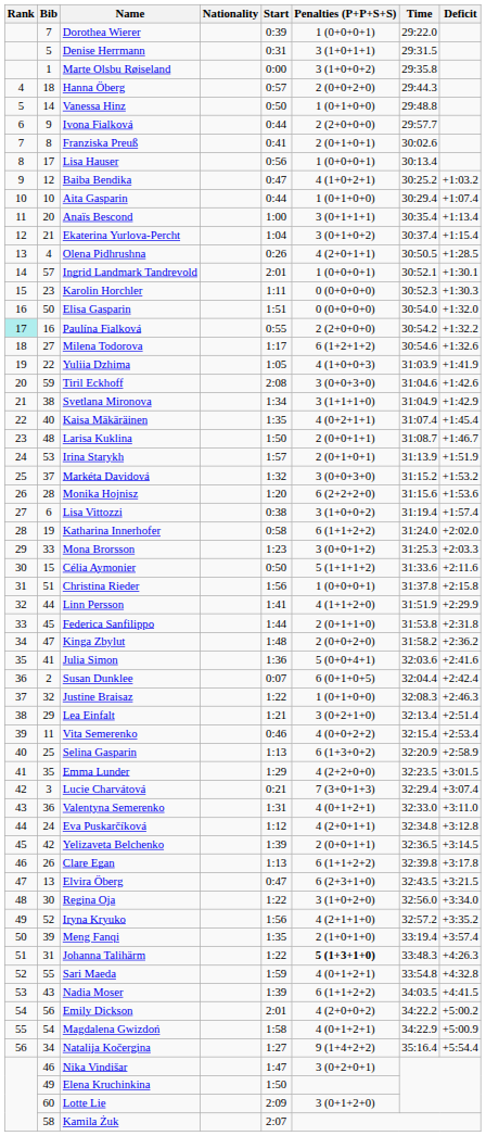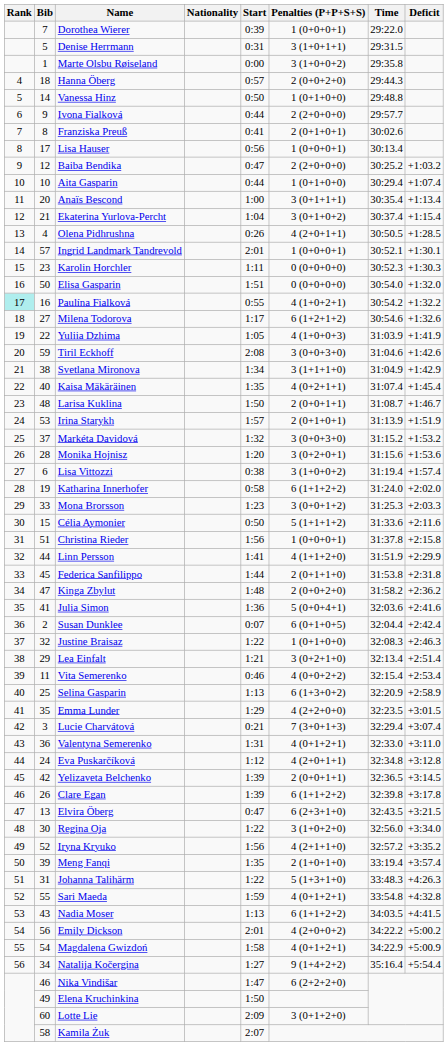 <table class="wikitable sortable" style="text-align:center">
 <tr>
 <th>Rank</th>
 <th>Bib</th>
 <th>Name</th>
 <th>Nationality</th>
 <th>Start</th>
 <th data-sort-type=number>Penalties (P+P+S+S)</th>
 <th>Time</th>
 <th>Deficit</th>
 </tr>
 <tr>
 <td></td>
 <td>7</td>
 <td align=left><a href='#'>Dorothea Wierer</a></td>
 <td align=left></td>
 <td>0:39</td>
 <td>1 (0+0+0+1)</td>
 <td>29:22.0</td>
 <td></td>
 </tr>
 <tr>
 <td></td>
 <td>5</td>
 <td align=left><a href='#'>Denise Herrmann</a></td>
 <td align=left></td>
 <td>0:31</td>
 <td>3 (1+0+1+1)</td>
 <td>29:31.5</td>
 <td></td>
 </tr>
 <tr>
 <td></td>
 <td>1</td>
 <td align=left><a href='#'>Marte Olsbu Røiseland</a></td>
 <td align=left></td>
 <td>0:00</td>
 <td>3 (1+0+0+2)</td>
 <td>29:35.8</td>
 <td></td>
 </tr>
 <tr>
 <td>4</td>
 <td>18</td>
 <td align=left><a href='#'>Hanna Öberg</a></td>
 <td align=left></td>
 <td>0:57</td>
 <td>2 (0+0+2+0)</td>
 <td>29:44.3</td>
 <td></td>
 </tr>
 <tr>
 <td>5</td>
 <td>14</td>
 <td align=left><a href='#'>Vanessa Hinz</a></td>
 <td align=left></td>
 <td>0:50</td>
 <td>1 (0+1+0+0)</td>
 <td>29:48.8</td>
 <td></td>
 </tr>
 <tr>
 <td>6</td>
 <td>9</td>
 <td align=left><a href='#'>Ivona Fialková</a></td>
 <td align=left></td>
 <td>0:44</td>
 <td>2 (2+0+0+0)</td>
 <td>29:57.7</td>
 <td></td>
 </tr>
 <tr>
 <td>7</td>
 <td>8</td>
 <td align=left><a href='#'>Franziska Preuß</a></td>
 <td align=left></td>
 <td>0:41</td>
 <td>2 (0+1+0+1)</td>
 <td>30:02.6</td>
 <td></td>
 </tr>
 <tr>
 <td>8</td>
 <td>17</td>
 <td align=left><a href='#'>Lisa Hauser</a></td>
 <td align=left></td>
 <td>0:56</td>
 <td>1 (0+0+0+1)</td>
 <td>30:13.4</td>
 <td></td>
 </tr>
 <tr>
 <td>9</td>
 <td>12</td>
 <td align=left><a href='#'>Baiba Bendika</a></td>
 <td align=left></td>
 <td>0:47</td>
-<td>4 (1+0+2+1)</td>
+<td>2 (2+0+0+0)</td>
 <td>30:25.2</td>
 <td>+1:03.2</td>
 </tr>
 <tr>
 <td>10</td>
 <td>10</td>
 <td align=left><a href='#'>Aita Gasparin</a></td>
 <td align=left></td>
 <td>0:44</td>
 <td>1 (0+1+0+0)</td>
 <td>30:29.4</td>
 <td>+1:07.4</td>
 </tr>
 <tr>
 <td>11</td>
 <td>20</td>
 <td align=left><a href='#'>Anaïs Bescond</a></td>
 <td align=left></td>
 <td>1:00</td>
 <td>3 (0+1+1+1)</td>
 <td>30:35.4</td>
 <td>+1:13.4</td>
 </tr>
 <tr>
 <td>12</td>
 <td>21</td>
 <td align=left><a href='#'>Ekaterina Yurlova-Percht</a></td>
 <td align=left></td>
 <td>1:04</td>
 <td>3 (0+1+0+2)</td>
 <td>30:37.4</td>
 <td>+1:15.4</td>
 </tr>
 <tr>
 <td>13</td>
 <td>4</td>
 <td align=left><a href='#'>Olena Pidhrushna</a></td>
 <td align=left></td>
 <td>0:26</td>
 <td>4 (2+0+1+1)</td>
 <td>30:50.5</td>
 <td>+1:28.5</td>
 </tr>
 <tr>
 <td>14</td>
 <td>57</td>
 <td align=left><a href='#'>Ingrid Landmark Tandrevold</a></td>
 <td align=left></td>
 <td>2:01</td>
 <td>1 (0+0+0+1)</td>
 <td>30:52.1</td>
 <td>+1:30.1</td>
 </tr>
 <tr>
 <td>15</td>
 <td>23</td>
 <td align=left><a href='#'>Karolin Horchler</a></td>
 <td align=left></td>
 <td>1:11</td>
 <td>0 (0+0+0+0)</td>
 <td>30:52.3</td>
 <td>+1:30.3</td>
 </tr>
 <tr>
 <td>16</td>
 <td>50</td>
 <td align=left><a href='#'>Elisa Gasparin</a></td>
 <td align=left></td>
 <td>1:51</td>
 <td>0 (0+0+0+0)</td>
 <td>30:54.0</td>
 <td>+1:32.0</td>
 </tr>
 <tr>
 <td style="background: paleturquoise;">17</td>
 <td>16</td>
 <td align=left><a href='#'>Paulína Fialková</a></td>
 <td align=left></td>
 <td>0:55</td>
-<td>2 (2+0+0+0)</td>
+<td>4 (1+0+2+1)</td>
 <td>30:54.2</td>
 <td>+1:32.2</td>
 </tr>
 <tr>
 <td>18</td>
 <td>27</td>
 <td align=left><a href='#'>Milena Todorova</a></td>
 <td align=left></td>
 <td>1:17</td>
 <td>6 (1+2+1+2)</td>
 <td>30:54.6</td>
 <td>+1:32.6</td>
 </tr>
 <tr>
 <td>19</td>
 <td>22</td>
 <td align=left><a href='#'>Yuliia Dzhima</a></td>
 <td align=left></td>
 <td>1:05</td>
 <td>4 (1+0+0+3)</td>
 <td>31:03.9</td>
 <td>+1:41.9</td>
 </tr>
 <tr>
 <td>20</td>
 <td>59</td>
 <td align=left><a href='#'>Tiril Eckhoff</a></td>
 <td align=left></td>
 <td>2:08</td>
 <td>3 (0+0+3+0)</td>
 <td>31:04.6</td>
 <td>+1:42.6</td>
 </tr>
 <tr>
 <td>21</td>
 <td>38</td>
 <td align=left><a href='#'>Svetlana Mironova</a></td>
 <td align=left></td>
 <td>1:34</td>
 <td>3 (1+1+1+0)</td>
 <td>31:04.9</td>
 <td>+1:42.9</td>
 </tr>
 <tr>
 <td>22</td>
 <td>40</td>
 <td align=left><a href='#'>Kaisa Mäkäräinen</a></td>
 <td align=left></td>
 <td>1:35</td>
 <td>4 (0+2+1+1)</td>
 <td>31:07.4</td>
 <td>+1:45.4</td>
 </tr>
 <tr>
 <td>23</td>
 <td>48</td>
 <td align=left><a href='#'>Larisa Kuklina</a></td>
 <td align=left></td>
 <td>1:50</td>
 <td>2 (0+0+1+1)</td>
 <td>31:08.7</td>
 <td>+1:46.7</td>
 </tr>
 <tr>
 <td>24</td>
 <td>53</td>
 <td align=left><a href='#'>Irina Starykh</a></td>
 <td align=left></td>
 <td>1:57</td>
 <td>2 (0+1+0+1)</td>
 <td>31:13.9</td>
 <td>+1:51.9</td>
 </tr>
 <tr>
 <td>25</td>
 <td>37</td>
 <td align=left><a href='#'>Markéta Davidová</a></td>
 <td align=left></td>
 <td>1:32</td>
 <td>3 (0+0+3+0)</td>
 <td>31:15.2</td>
 <td>+1:53.2</td>
 </tr>
 <tr>
 <td>26</td>
 <td>28</td>
 <td align=left><a href='#'>Monika Hojnisz</a></td>
 <td align=left></td>
 <td>1:20</td>
-<td>6 (2+2+2+0)</td>
+<td>3 (0+2+0+1)</td>
 <td>31:15.6</td>
 <td>+1:53.6</td>
 </tr>
 <tr>
 <td>27</td>
 <td>6</td>
 <td align=left><a href='#'>Lisa Vittozzi</a></td>
 <td align=left></td>
 <td>0:38</td>
 <td>3 (1+0+0+2)</td>
 <td>31:19.4</td>
 <td>+1:57.4</td>
 </tr>
 <tr>
 <td>28</td>
 <td>19</td>
 <td align=left><a href='#'>Katharina Innerhofer</a></td>
 <td align=left></td>
 <td>0:58</td>
 <td>6 (1+1+2+2)</td>
 <td>31:24.0</td>
 <td>+2:02.0</td>
 </tr>
 <tr>
 <td>29</td>
 <td>33</td>
 <td align=left><a href='#'>Mona Brorsson</a></td>
 <td align=left></td>
 <td>1:23</td>
 <td>3 (0+0+1+2)</td>
 <td>31:25.3</td>
 <td>+2:03.3</td>
 </tr>
 <tr>
 <td>30</td>
 <td>15</td>
 <td align=left><a href='#'>Célia Aymonier</a></td>
 <td align=left></td>
 <td>0:50</td>
 <td>5 (1+1+1+2)</td>
 <td>31:33.6</td>
 <td>+2:11.6</td>
 </tr>
 <tr>
 <td>31</td>
 <td>51</td>
 <td align=left><a href='#'>Christina Rieder</a></td>
 <td align=left></td>
 <td>1:56</td>
 <td>1 (0+0+0+1)</td>
 <td>31:37.8</td>
 <td>+2:15.8</td>
 </tr>
 <tr>
 <td>32</td>
 <td>44</td>
 <td align=left><a href='#'>Linn Persson</a></td>
 <td align=left></td>
 <td>1:41</td>
 <td>4 (1+1+2+0)</td>
 <td>31:51.9</td>
 <td>+2:29.9</td>
 </tr>
 <tr>
 <td>33</td>
 <td>45</td>
 <td align=left><a href='#'>Federica Sanfilippo</a></td>
 <td align=left></td>
 <td>1:44</td>
 <td>2 (0+1+1+0)</td>
 <td>31:53.8</td>
 <td>+2:31.8</td>
 </tr>
 <tr>
 <td>34</td>
 <td>47</td>
 <td align=left><a href='#'>Kinga Zbylut</a></td>
 <td align=left></td>
 <td>1:48</td>
 <td>2 (0+0+2+0)</td>
 <td>31:58.2</td>
 <td>+2:36.2</td>
 </tr>
 <tr>
 <td>35</td>
 <td>41</td>
 <td align=left><a href='#'>Julia Simon</a></td>
 <td align=left></td>
 <td>1:36</td>
 <td>5 (0+0+4+1)</td>
 <td>32:03.6</td>
 <td>+2:41.6</td>
 </tr>
 <tr>
 <td>36</td>
 <td>2</td>
 <td align=left><a href='#'>Susan Dunklee</a></td>
 <td align=left></td>
 <td>0:07</td>
 <td>6 (0+1+0+5)</td>
 <td>32:04.4</td>
 <td>+2:42.4</td>
 </tr>
 <tr>
 <td>37</td>
 <td>32</td>
 <td align=left><a href='#'>Justine Braisaz</a></td>
 <td align=left></td>
 <td>1:22</td>
 <td>1 (0+1+0+0)</td>
 <td>32:08.3</td>
 <td>+2:46.3</td>
 </tr>
 <tr>
 <td>38</td>
 <td>29</td>
 <td align=left><a href='#'>Lea Einfalt</a></td>
 <td align=left></td>
 <td>1:21</td>
 <td>3 (0+2+1+0)</td>
 <td>32:13.4</td>
 <td>+2:51.4</td>
 </tr>
 <tr>
 <td>39</td>
 <td>11</td>
 <td align=left><a href='#'>Vita Semerenko</a></td>
 <td align=left></td>
 <td>0:46</td>
 <td>4 (0+0+2+2)</td>
 <td>32:15.4</td>
 <td>+2:53.4</td>
 </tr>
 <tr>
 <td>40</td>
 <td>25</td>
 <td align=left><a href='#'>Selina Gasparin</a></td>
 <td align=left></td>
 <td>1:13</td>
 <td>6 (1+3+0+2)</td>
 <td>32:20.9</td>
 <td>+2:58.9</td>
 </tr>
 <tr>
 <td>41</td>
 <td>35</td>
 <td align=left><a href='#'>Emma Lunder</a></td>
 <td align=left></td>
 <td>1:29</td>
 <td>4 (2+2+0+0)</td>
 <td>32:23.5</td>
 <td>+3:01.5</td>
 </tr>
 <tr>
 <td>42</td>
 <td>3</td>
 <td align=left><a href='#'>Lucie Charvátová</a></td>
 <td align=left></td>
 <td>0:21</td>
 <td>7 (3+0+1+3)</td>
 <td>32:29.4</td>
 <td>+3:07.4</td>
 </tr>
 <tr>
 <td>43</td>
 <td>36</td>
 <td align=left><a href='#'>Valentyna Semerenko</a></td>
 <td align=left></td>
 <td>1:31</td>
 <td>4 (0+1+2+1)</td>
 <td>32:33.0</td>
 <td>+3:11.0</td>
 </tr>
 <tr>
 <td>44</td>
 <td>24</td>
 <td align=left><a href='#'>Eva Puskarčíková</a></td>
 <td align=left></td>
 <td>1:12</td>
 <td>4 (2+0+1+1)</td>
 <td>32:34.8</td>
 <td>+3:12.8</td>
 </tr>
 <tr>
 <td>45</td>
 <td>42</td>
 <td align=left><a href='#'>Yelizaveta Belchenko</a></td>
 <td align=left></td>
 <td>1:39</td>
 <td>2 (0+0+1+1)</td>
 <td>32:36.5</td>
 <td>+3:14.5</td>
 </tr>
 <tr>
 <td>46</td>
 <td>26</td>
 <td align=left><a href='#'>Clare Egan</a></td>
 <td align=left></td>
-<td>1:13</td>
+<td>1:39</td>
 <td>6 (1+1+2+2)</td>
 <td>32:39.8</td>
 <td>+3:17.8</td>
 </tr>
 <tr>
 <td>47</td>
 <td>13</td>
 <td align=left><a href='#'>Elvira Öberg</a></td>
 <td align=left></td>
 <td>0:47</td>
 <td>6 (2+3+1+0)</td>
 <td>32:43.5</td>
 <td>+3:21.5</td>
 </tr>
 <tr>
 <td>48</td>
 <td>30</td>
 <td align=left><a href='#'>Regina Oja</a></td>
 <td align=left></td>
 <td>1:22</td>
 <td>3 (1+0+2+0)</td>
 <td>32:56.0</td>
 <td>+3:34.0</td>
 </tr>
 <tr>
 <td>49</td>
 <td>52</td>
 <td align=left><a href='#'>Iryna Kryuko</a></td>
 <td align=left></td>
 <td>1:56</td>
 <td>4 (2+1+1+0)</td>
 <td>32:57.2</td>
 <td>+3:35.2</td>
 </tr>
 <tr>
 <td>50</td>
 <td>39</td>
 <td align=left><a href='#'>Meng Fanqi</a></td>
 <td align=left></td>
 <td>1:35</td>
 <td>2 (1+0+1+0)</td>
 <td>33:19.4</td>
 <td>+3:57.4</td>
 </tr>
 <tr>
 <td>51</td>
 <td>31</td>
 <td align=left><a href='#'>Johanna Talihärm</a></td>
 <td align=left></td>
 <td>1:22</td>
-<td><strong>5 (1+3+1+0)</strong></td>
+<td>5 (1+3+1+0)</td>
 <td>33:48.3</td>
 <td>+4:26.3</td>
 </tr>
 <tr>
 <td>52</td>
 <td>55</td>
 <td align=left><a href='#'>Sari Maeda</a></td>
 <td align=left></td>
 <td>1:59</td>
 <td>4 (0+1+2+1)</td>
 <td>33:54.8</td>
 <td>+4:32.8</td>
 </tr>
 <tr>
 <td>53</td>
 <td>43</td>
 <td align=left><a href='#'>Nadia Moser</a></td>
 <td align=left></td>
-<td>1:39</td>
+<td>1:13</td>
 <td>6 (1+1+2+2)</td>
 <td>34:03.5</td>
 <td>+4:41.5</td>
 </tr>
 <tr>
 <td>54</td>
 <td>56</td>
 <td align=left><a href='#'>Emily Dickson</a></td>
 <td align=left></td>
 <td>2:01</td>
 <td>4 (2+0+0+2)</td>
 <td>34:22.2</td>
 <td>+5:00.2</td>
 </tr>
 <tr>
 <td>55</td>
 <td>54</td>
 <td align=left><a href='#'>Magdalena Gwizdoń</a></td>
 <td align=left></td>
 <td>1:58</td>
 <td>4 (0+1+2+1)</td>
 <td>34:22.9</td>
 <td>+5:00.9</td>
 </tr>
 <tr>
 <td>56</td>
 <td>34</td>
 <td align=left><a href='#'>Natalija Kočergina</a></td>
 <td align=left></td>
 <td>1:27</td>
 <td>9 (1+4+2+2)</td>
 <td>35:16.4</td>
 <td>+5:54.4</td>
 </tr>
 <tr>
 <td rowspan=4></td>
 <td>46</td>
 <td align=left><a href='#'>Nika Vindišar</a></td>
 <td align=left></td>
 <td>1:47</td>
-<td>3 (0+2+0+1)</td>
+<td>6 (2+2+2+0)</td>
 <td colspan=2 rowspan=3></td>
 </tr>
 <tr>
 <td>49</td>
 <td align=left><a href='#'>Elena Kruchinkina</a></td>
 <td align=left></td>
 <td>1:50</td>
 <td></td>
 </tr>
 <tr>
 <td>60</td>
 <td align=left><a href='#'>Lotte Lie</a></td>
 <td align=left></td>
 <td>2:09</td>
 <td>3 (0+1+2+0)</td>
 </tr>
 <tr>
 <td>58</td>
 <td align=left><a href='#'>Kamila Żuk</a></td>
 <td align=left></td>
 <td>2:07</td>
 <td colspan=3></td>
 </tr>
 </table>
